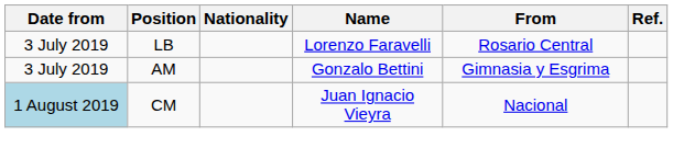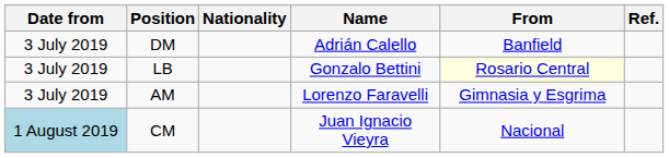 <table class="wikitable" style="text-align:center; font-size:90%; ">
 <tr>
 <th style="background:#; color:#; width:100px;">Date from</th>
 <th style="background:#; color:#; width:50px;">Position</th>
 <th style="background:#; color:#; width:50px;">Nationality</th>
 <th style="background:#; color:#; width:125px;">Name</th>
 <th style="background:#; color:#; width:155px;">From</th>
 <th style="background:#; color:#; width:25px;">Ref.</th>
 </tr>
 <tr>
 <td>3 July 2019</td>
+<td>DM</td>
+<td></td>
+<td><a href='#'>Adrián Calello</a></td>
+<td> <a href='#'>Banfield</a></td>
+<td></td>
+</tr>
+<tr>
+<td>3 July 2019</td>
 <td>LB</td>
 <td></td>
-<td><a href='#'>Lorenzo Faravelli</a></td>
-<td> <a href='#'>Rosario Central</a></td>
+<td><a href='#'>Gonzalo Bettini</a></td>
+<td style="background: lightyellow;"> <a href='#'>Rosario Central</a></td>
 <td></td>
 </tr>
 <tr>
 <td>3 July 2019</td>
 <td>AM</td>
 <td></td>
-<td><a href='#'>Gonzalo Bettini</a></td>
+<td><a href='#'>Lorenzo Faravelli</a></td>
 <td> <a href='#'>Gimnasia y Esgrima</a></td>
 <td></td>
 </tr>
 <tr>
 <td style="background: lightblue;">1 August 2019</td>
 <td>CM</td>
 <td></td>
 <td><a href='#'>Juan Ignacio Vieyra</a></td>
 <td> <a href='#'>Nacional</a></td>
 <td></td>
 </tr>
 </table>
